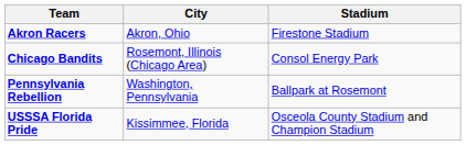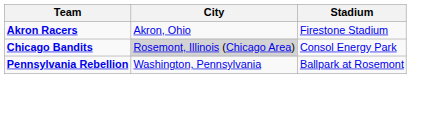 <table class="wikitable">
 <tr>
 <th>Team</th>
 <th>City</th>
 <th>Stadium</th>
 </tr>
 <tr>
 <td><strong><a href='#'>Akron Racers</a></strong></td>
 <td><a href='#'>Akron, Ohio</a></td>
 <td><a href='#'>Firestone Stadium</a></td>
 </tr>
 <tr>
 <td><strong><a href='#'>Chicago Bandits</a></strong></td>
-<td><a href='#'>Rosemont, Illinois</a> (<a href='#'>Chicago Area</a>)</td>
+<td style="background: lightgrey;"><a href='#'>Rosemont, Illinois</a> (<a href='#'>Chicago Area</a>)</td>
 <td><a href='#'>Consol Energy Park</a></td>
 </tr>
 <tr>
 <td><strong><a href='#'>Pennsylvania Rebellion</a></strong></td>
 <td><a href='#'>Washington, Pennsylvania</a></td>
 <td><a href='#'>Ballpark at Rosemont</a></td>
 </tr>
-<tr>
-<td><strong><a href='#'>USSSA Florida Pride</a></strong></td>
-<td><a href='#'>Kissimmee, Florida</a></td>
-<td><a href='#'>Osceola County Stadium</a> and <a href='#'>Champion Stadium</a></td>
-</tr>
 </table>
